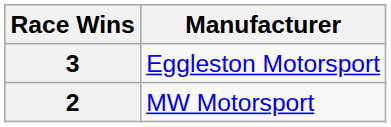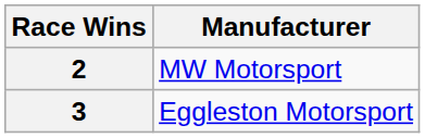 <table class="wikitable" style="font-size: 95%;">
 <tr>
 <th>Race Wins</th>
 <th>Manufacturer</th>
 </tr>
 <tr>
+<th>2</th>
+<td><a href='#'>MW Motorsport</a></td>
+</tr>
+<tr>
 <th>3</th>
 <td><a href='#'>Eggleston Motorsport</a></td>
 </tr>
-<tr>
-<th>2</th>
-<td><a href='#'>MW Motorsport</a></td>
-</tr>
 </table>
